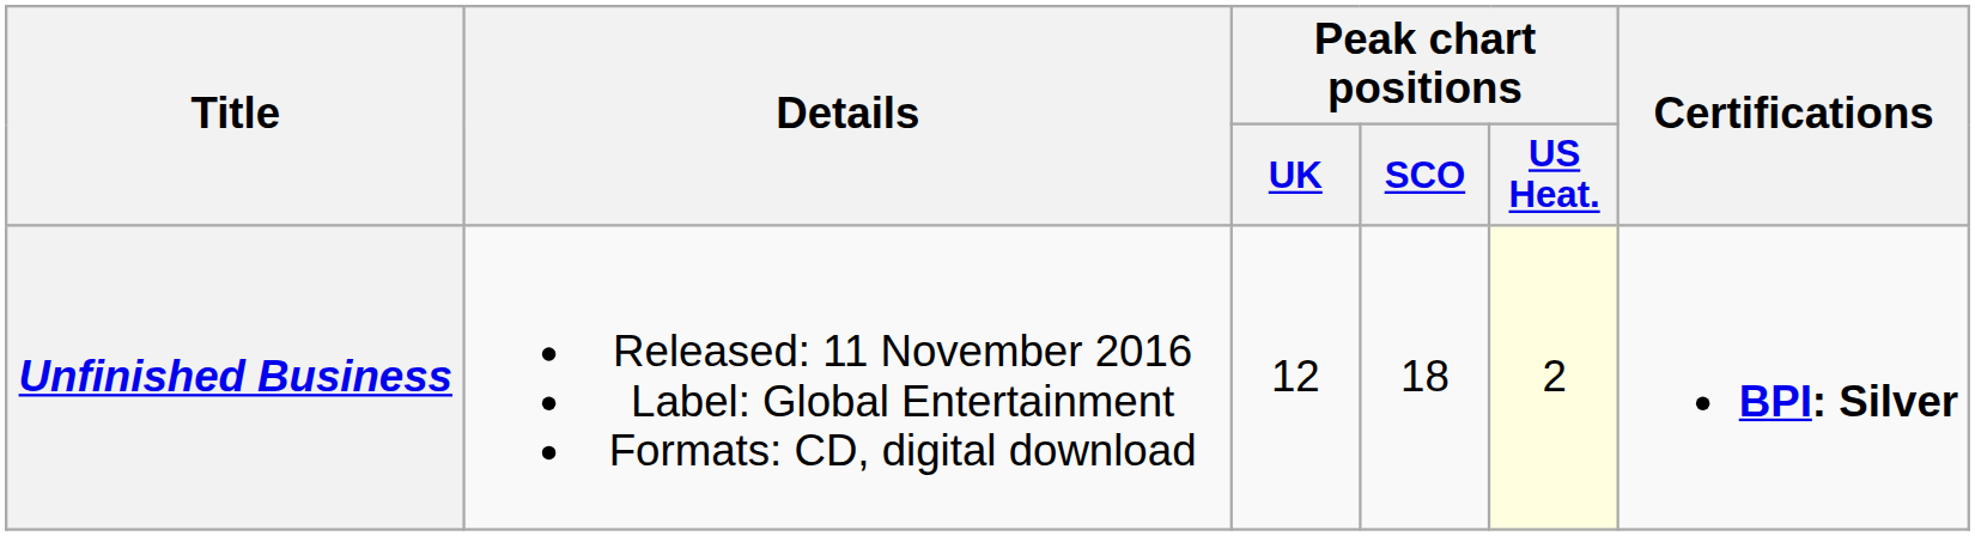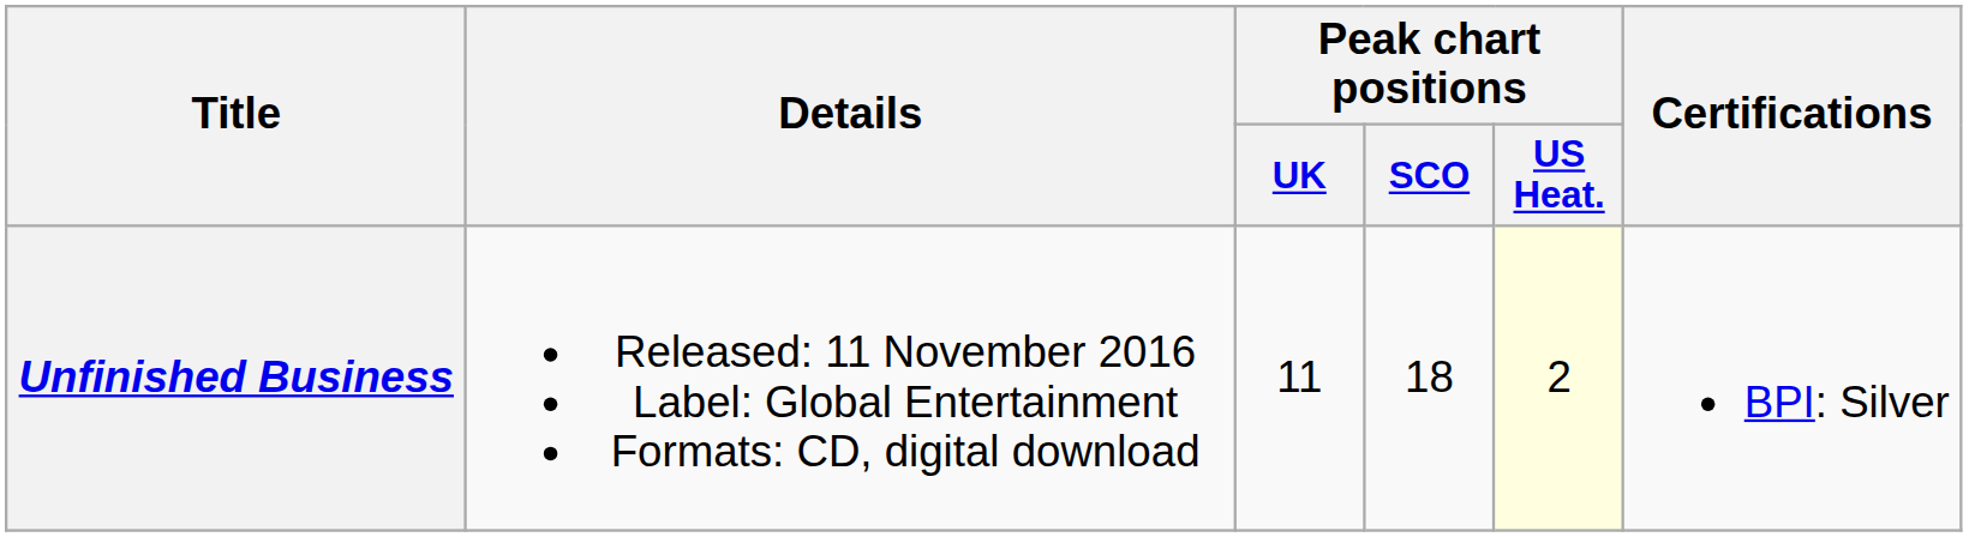 <table class="wikitable plainrowheaders" style="text-align:center;">
 <tr>
 <th scope="col" rowspan="2" style="width:10em;">Title</th>
 <th scope="col" rowspan="2" style="width:17em;">Details</th>
 <th scope="col" colspan="3">Peak chart positions</th>
 <th scope="col" rowspan="2">Certifications</th>
 </tr>
 <tr>
 <th scope="col" style="width:3em;font-size:85%;"><a href='#'>UK</a><br></th>
 <th scope="col" style="width:3em;font-size:85%;"><a href='#'>SCO</a><br></th>
 <th scope="col" style="width:3em;font-size:85%;"><a href='#'>US Heat.</a><br></th>
 </tr>
 <tr>
 <th scope="row"><em><a href='#'>Unfinished Business</a></em></th>
 <td><br><ul><li>Released: 11 November 2016</li><li>Label: Global Entertainment</li><li>Formats: CD, digital download</li></ul></td>
-<td>12</td>
+<td>11</td>
 <td>18</td>
 <td style="background: lightyellow;">2</td>
-<td><strong><br><ul><li><a href='#'>BPI</a>: Silver</li></ul></strong></td>
+<td><br><ul><li><a href='#'>BPI</a>: Silver</li></ul></td>
 </tr>
 </table>
